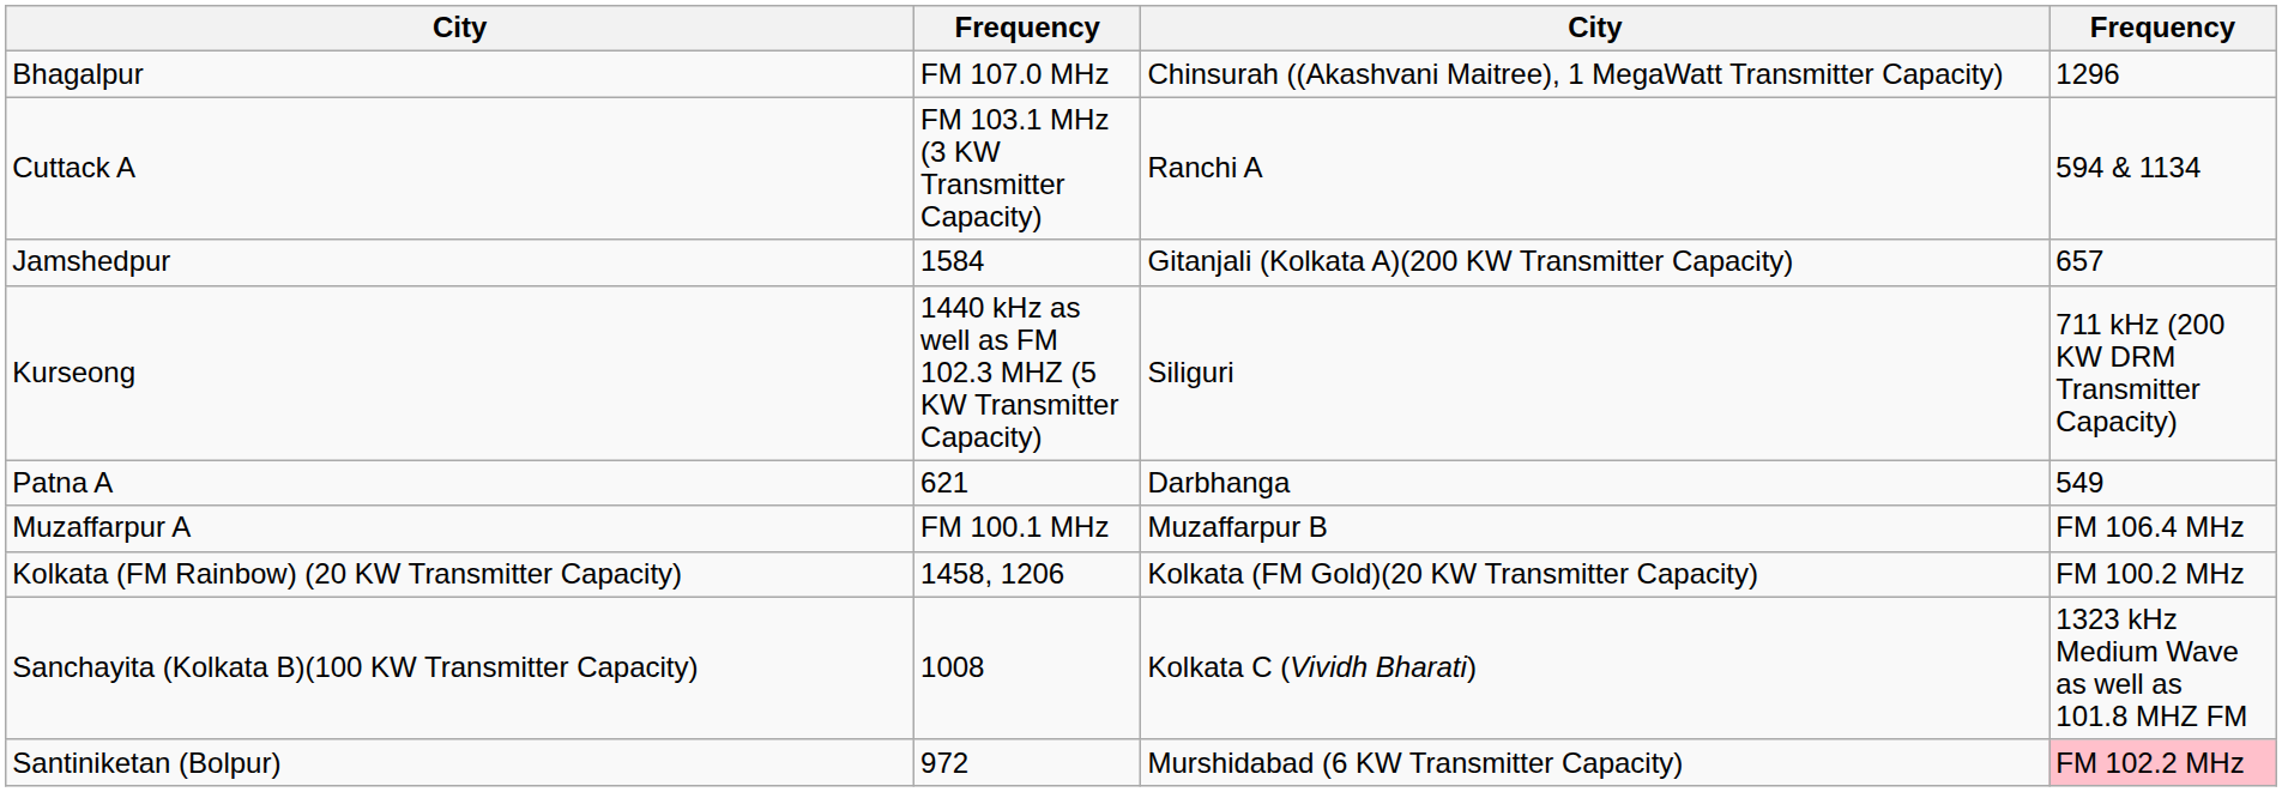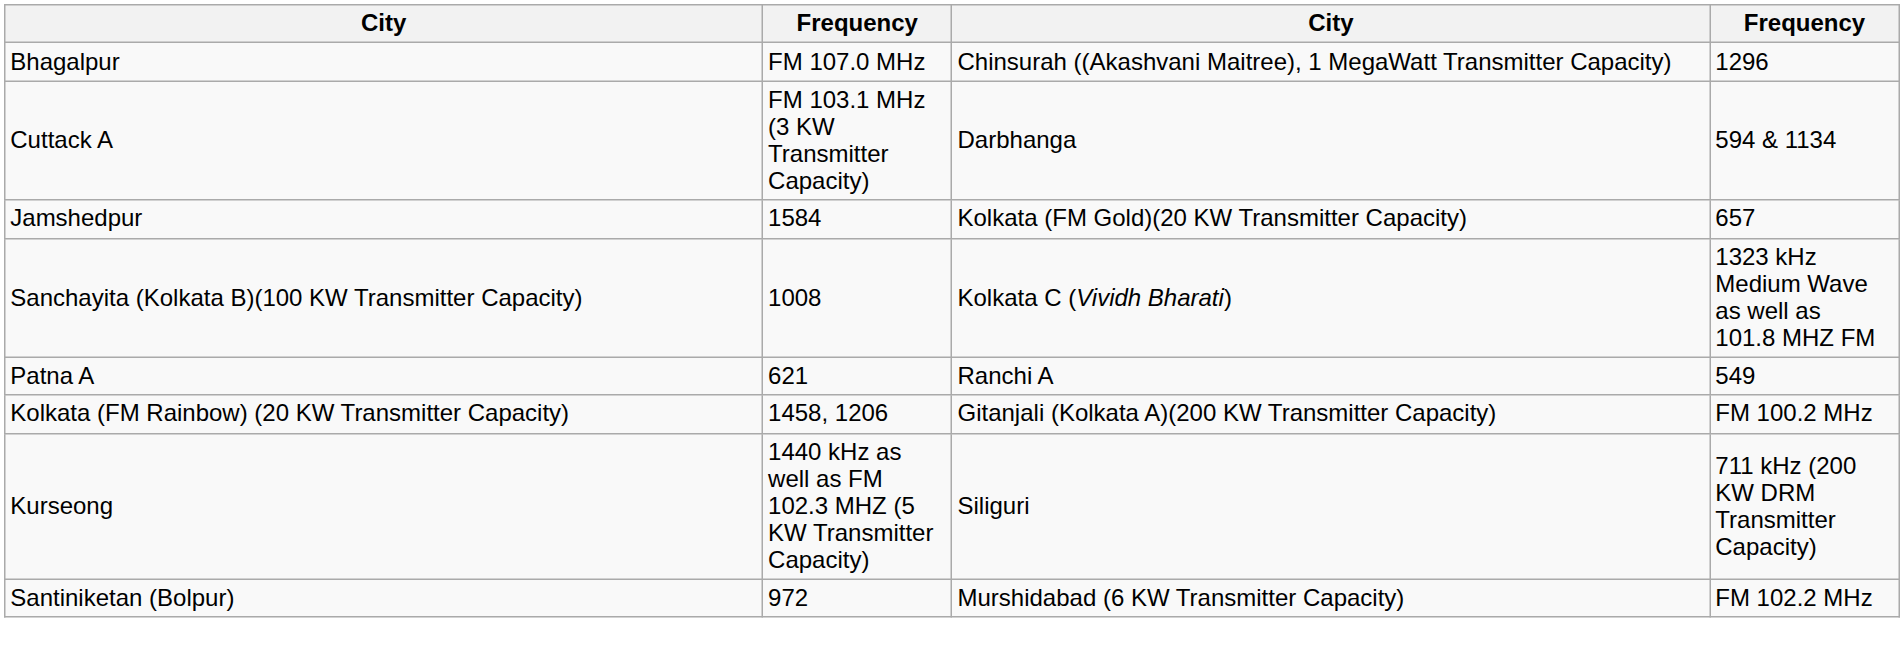 <table class="wikitable" style="width:100%;">
 <tr>
 <th style="width:40%;">City</th>
 <th style="width:10%;">Frequency</th>
 <th style="width:40%;">City</th>
 <th style="width:10%;">Frequency</th>
 </tr>
 <tr>
 <td>Bhagalpur</td>
 <td>FM 107.0 MHz</td>
 <td>Chinsurah ((Akashvani Maitree), 1 MegaWatt Transmitter Capacity)</td>
 <td>1296</td>
 </tr>
 <tr>
 <td>Cuttack A</td>
 <td>FM 103.1 MHz (3 KW Transmitter Capacity)</td>
-<td>Ranchi A</td>
+<td>Darbhanga</td>
 <td>594 & 1134</td>
 </tr>
 <tr>
 <td>Jamshedpur</td>
 <td>1584</td>
+<td>Kolkata (FM Gold)(20 KW Transmitter Capacity)</td>
+<td>657</td>
+</tr>
+<tr>
+<td>Sanchayita (Kolkata B)(100 KW Transmitter Capacity)</td>
+<td>1008</td>
+<td>Kolkata C (<em>Vividh Bharati</em>)</td>
+<td>1323 kHz Medium Wave as well as 101.8 MHZ FM</td>
+</tr>
+<tr>
+<td>Patna A</td>
+<td>621</td>
+<td>Ranchi A</td>
+<td>549</td>
+</tr>
+<tr>
+<td>Kolkata (FM Rainbow) (20 KW Transmitter Capacity)</td>
+<td>1458, 1206</td>
 <td>Gitanjali (Kolkata A)(200 KW Transmitter Capacity)</td>
-<td>657</td>
+<td>FM 100.2 MHz</td>
 </tr>
 <tr>
 <td>Kurseong</td>
 <td>1440 kHz as well as FM 102.3 MHZ (5 KW Transmitter Capacity)</td>
 <td>Siliguri</td>
 <td>711 kHz (200 KW DRM Transmitter Capacity)</td>
 </tr>
 <tr>
-<td>Patna A</td>
-<td>621</td>
-<td>Darbhanga</td>
-<td>549</td>
-</tr>
-<tr>
-<td>Muzaffarpur A</td>
-<td>FM 100.1 MHz</td>
-<td>Muzaffarpur B</td>
-<td>FM 106.4 MHz</td>
-</tr>
-<tr>
-<td>Kolkata (FM Rainbow) (20 KW Transmitter Capacity)</td>
-<td>1458, 1206</td>
-<td>Kolkata (FM Gold)(20 KW Transmitter Capacity)</td>
-<td>FM 100.2 MHz</td>
-</tr>
-<tr>
-<td>Sanchayita (Kolkata B)(100 KW Transmitter Capacity)</td>
-<td>1008</td>
-<td>Kolkata C (<em>Vividh Bharati</em>)</td>
-<td>1323 kHz Medium Wave as well as 101.8 MHZ FM</td>
-</tr>
-<tr>
 <td>Santiniketan (Bolpur)</td>
 <td>972</td>
 <td>Murshidabad (6 KW Transmitter Capacity)</td>
-<td style="background: pink;">FM 102.2 MHz</td>
+<td>FM 102.2 MHz</td>
 </tr>
 </table>
